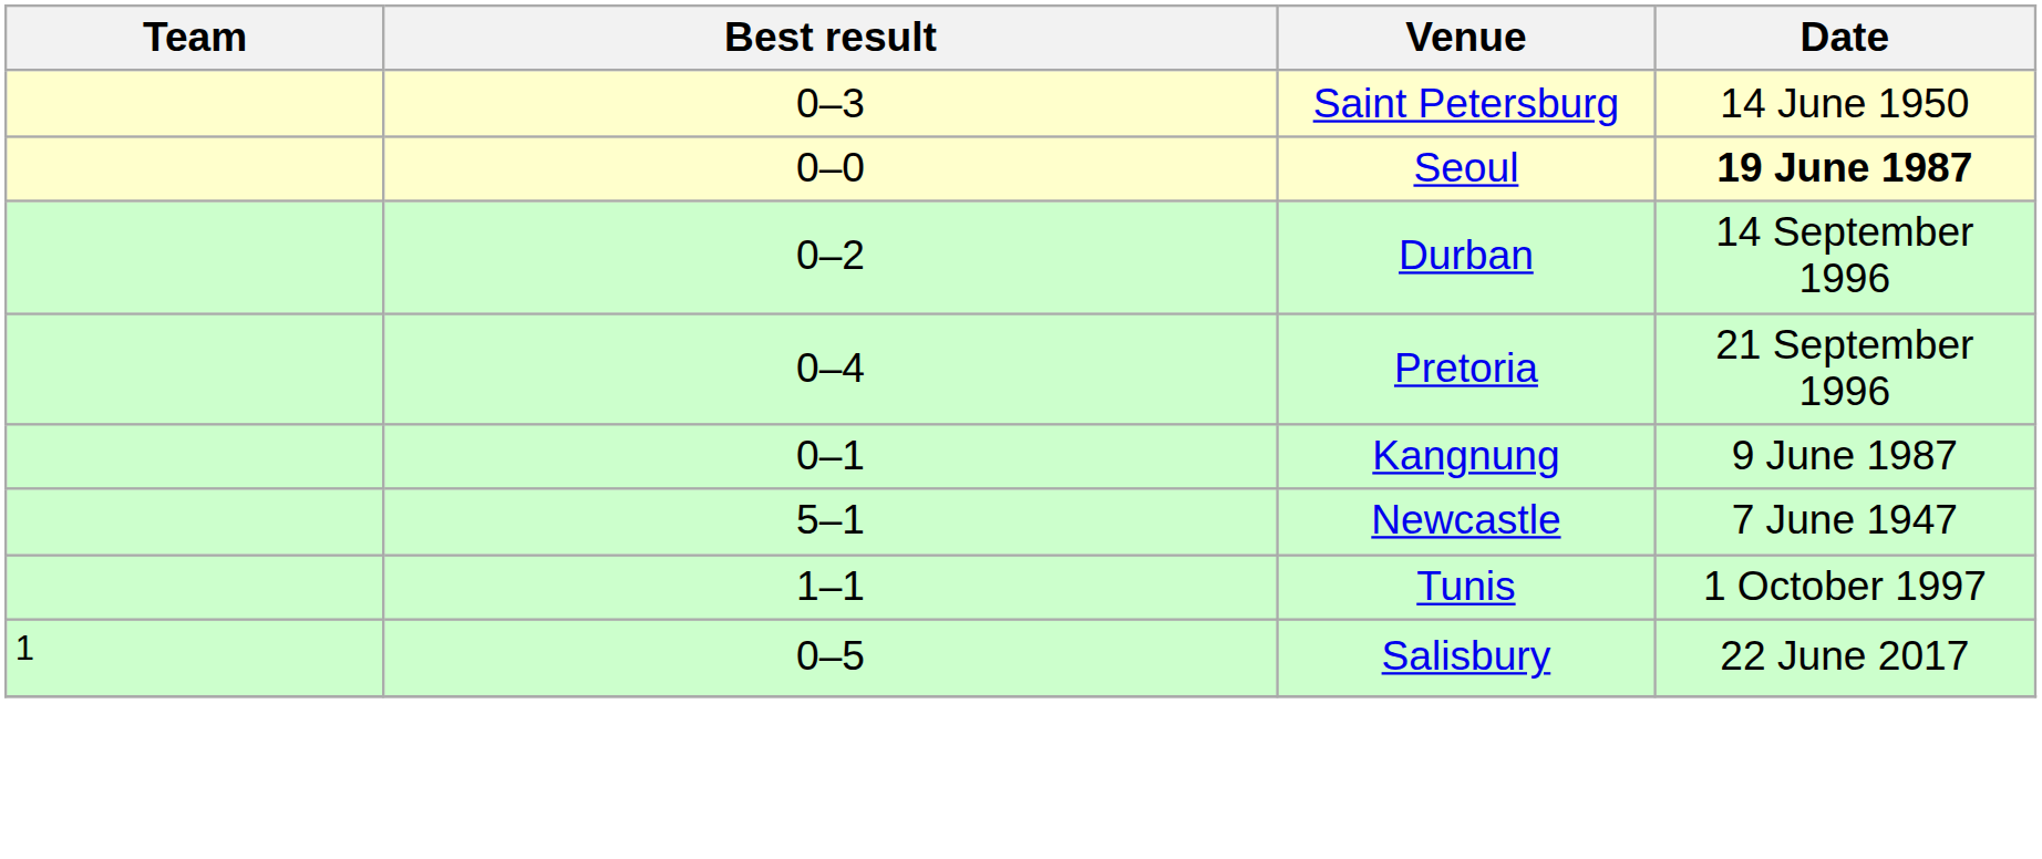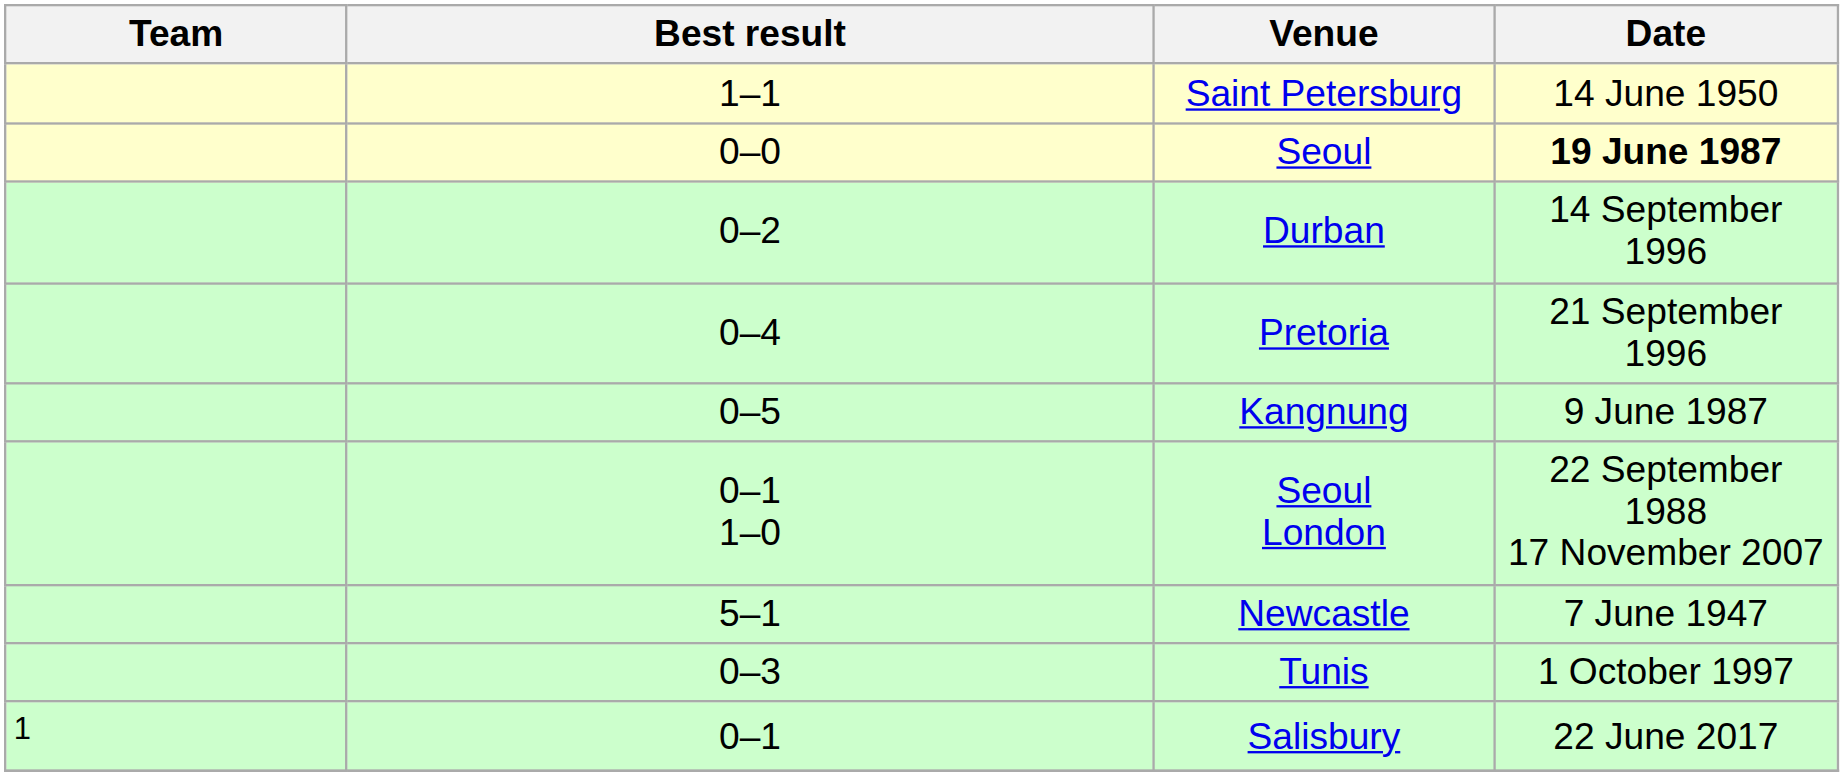 <table class="sortable wikitable" style="text-align:center;">
 <tr>
 <th width=140>Team<br></th>
 <th width=340>Best result<br></th>
 <th width=140>Venue<br></th>
 <th width=140>Date<br></th>
 </tr>
 <tr bgcolor=#FFFFCC>
 <td align="left"></td>
-<td> 0–3 </td>
+<td> 1–1 </td>
 <td> <a href='#'>Saint Petersburg</a></td>
 <td>14 June 1950</td>
 </tr>
 <tr bgcolor=#FFFFCC>
 <td align="left"></td>
 <td> 0–0 </td>
 <td> <a href='#'>Seoul</a></td>
 <td><strong>19 June 1987</strong></td>
 </tr>
 <tr bgcolor=#CCFFCC>
 <td align="left"></td>
 <td> 0–2 </td>
 <td> <a href='#'>Durban</a></td>
 <td>14 September 1996</td>
 </tr>
 <tr bgcolor=#CCFFCC>
 <td align="left"></td>
 <td> 0–4 </td>
 <td> <a href='#'>Pretoria</a></td>
 <td>21 September 1996</td>
 </tr>
 <tr bgcolor=#CCFFCC>
 <td align="left"></td>
-<td> 0–1 </td>
+<td> 0–5 </td>
 <td> <a href='#'>Kangnung</a></td>
 <td>9 June 1987</td>
+</tr>
+<tr bgcolor=#CCFFCC>
+<td align="left"></td>
+<td> 0–1  <br> 1–0 </td>
+<td> <a href='#'>Seoul</a> <br>  <a href='#'>London</a></td>
+<td>22 September 1988<br> 17 November 2007</td>
 </tr>
 <tr bgcolor=#CCFFCC>
 <td align="left"></td>
 <td> 5–1 </td>
 <td> <a href='#'>Newcastle</a></td>
 <td>7 June 1947</td>
 </tr>
 <tr bgcolor=#CCFFCC>
 <td align="left"></td>
-<td> 1–1 </td>
+<td> 0–3 </td>
 <td> <a href='#'>Tunis</a></td>
 <td>1 October 1997</td>
 </tr>
 <tr bgcolor=#CCFFCC>
 <td align="left"><sup>1</sup></td>
-<td> 0–5 </td>
+<td> 0–1 </td>
 <td> <a href='#'>Salisbury</a></td>
 <td>22 June 2017</td>
 </tr>
 <tr class="sortbottom">
 </tr>
 </table>
